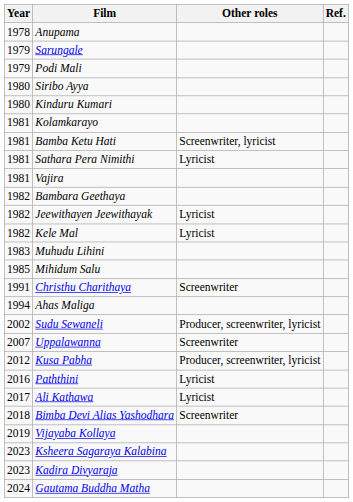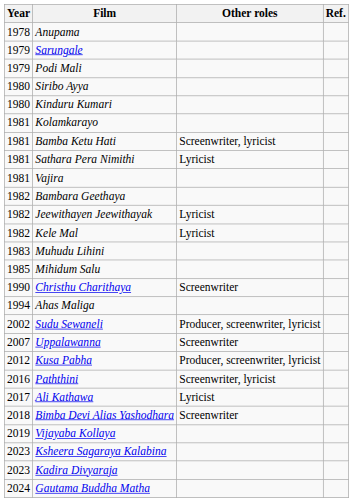 <table class="wikitable">
 <tr>
 <th>Year</th>
 <th>Film</th>
 <th>Other roles</th>
 <th>Ref.</th>
 </tr>
 <tr>
 <td>1978</td>
 <td><em>Anupama</em></td>
 <td></td>
 <td></td>
 </tr>
 <tr>
 <td>1979</td>
 <td><em><a href='#'>Sarungale</a></em></td>
 <td></td>
 <td></td>
 </tr>
 <tr>
 <td>1979</td>
 <td><em>Podi Mali</em></td>
 <td></td>
 <td></td>
 </tr>
 <tr>
 <td>1980</td>
 <td><em>Siribo Ayya</em></td>
 <td></td>
 <td></td>
 </tr>
 <tr>
 <td>1980</td>
 <td><em>Kinduru Kumari</em></td>
 <td></td>
 <td></td>
 </tr>
 <tr>
 <td>1981</td>
 <td><em>Kolamkarayo</em></td>
 <td></td>
 <td></td>
 </tr>
 <tr>
 <td>1981</td>
 <td><em>Bamba Ketu Hati</em></td>
 <td>Screenwriter, lyricist</td>
 <td></td>
 </tr>
 <tr>
 <td>1981</td>
 <td><em>Sathara Pera Nimithi</em></td>
 <td>Lyricist</td>
 <td></td>
 </tr>
 <tr>
 <td>1981</td>
 <td><em>Vajira</em></td>
 <td></td>
 <td></td>
 </tr>
 <tr>
 <td>1982</td>
 <td><em>Bambara Geethaya</em></td>
 <td></td>
 <td></td>
 </tr>
 <tr>
 <td>1982</td>
 <td><em>Jeewithayen Jeewithayak</em></td>
 <td>Lyricist</td>
 <td></td>
 </tr>
 <tr>
 <td>1982</td>
 <td><em>Kele Mal</em></td>
 <td>Lyricist</td>
 <td></td>
 </tr>
 <tr>
 <td>1983</td>
 <td><em>Muhudu Lihini</em></td>
 <td></td>
 <td></td>
 </tr>
 <tr>
 <td>1985</td>
 <td><em>Mihidum Salu</em></td>
 <td></td>
 <td></td>
 </tr>
 <tr>
-<td>1991</td>
+<td>1990</td>
 <td><em><a href='#'>Christhu Charithaya</a></em></td>
 <td>Screenwriter</td>
 <td></td>
 </tr>
 <tr>
 <td>1994</td>
 <td><em>Ahas Maliga</em></td>
 <td></td>
 <td></td>
 </tr>
 <tr>
 <td>2002</td>
 <td><em><a href='#'>Sudu Sewaneli</a></em></td>
 <td>Producer, screenwriter, lyricist</td>
 <td></td>
 </tr>
 <tr>
 <td>2007</td>
 <td><em><a href='#'>Uppalawanna</a></em></td>
 <td>Screenwriter</td>
 <td></td>
 </tr>
 <tr>
 <td>2012</td>
 <td><em><a href='#'>Kusa Pabha</a></em></td>
 <td>Producer, screenwriter, lyricist</td>
 <td></td>
 </tr>
 <tr>
 <td>2016</td>
 <td><em><a href='#'>Paththini</a></em></td>
-<td>Lyricist</td>
+<td>Screenwriter, lyricist</td>
 <td></td>
 </tr>
 <tr>
 <td>2017</td>
 <td><em><a href='#'>Ali Kathawa</a></em></td>
 <td>Lyricist</td>
 <td></td>
 </tr>
 <tr>
 <td>2018</td>
 <td><em><a href='#'>Bimba Devi Alias Yashodhara</a></em></td>
 <td>Screenwriter</td>
 <td></td>
 </tr>
 <tr>
 <td>2019</td>
 <td><em><a href='#'>Vijayaba Kollaya</a></em></td>
 <td></td>
 <td></td>
 </tr>
 <tr>
 <td>2023</td>
 <td><em><a href='#'>Ksheera Sagaraya Kalabina</a></em></td>
 <td></td>
 <td></td>
 </tr>
 <tr>
 <td>2023</td>
 <td><em><a href='#'>Kadira Divyaraja</a></em></td>
 <td></td>
 <td></td>
 </tr>
 <tr>
 <td>2024</td>
 <td><em><a href='#'>Gautama Buddha Matha</a></em></td>
 <td></td>
 <td></td>
 </tr>
 </table>
